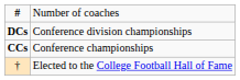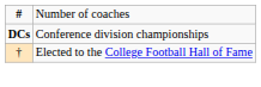 <table class="wikitable">
 <tr>
 <td align="center"><strong>#</strong></td>
 <td>Number of coaches</td>
 </tr>
 <tr>
 <td><strong>DCs</strong></td>
 <td>Conference division championships</td>
 </tr>
 <tr>
-<td><strong>CCs</strong></td>
-<td>Conference championships</td>
-</tr>
-<tr>
 <td bgcolor=#FFE6BD align="center">†</td>
 <td>Elected to the <a href='#'>College Football Hall of Fame</a></td>
 </tr>
 </table>
